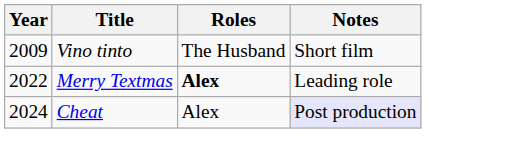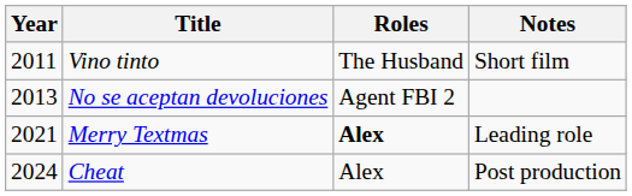 <table class="wikitable sortable">
 <tr>
 <th>Year</th>
 <th>Title</th>
 <th>Roles</th>
 <th>Notes</th>
 </tr>
 <tr>
-<td>2009</td>
+<td>2011</td>
 <td><em>Vino tinto</em></td>
 <td>The Husband</td>
 <td>Short film</td>
 </tr>
 <tr>
-<td>2022</td>
+<td>2013</td>
+<td><em><a href='#'>No se aceptan devoluciones</a></em></td>
+<td>Agent FBI 2</td>
+<td></td>
+</tr>
+<tr>
+<td>2021</td>
 <td><em><a href='#'>Merry Textmas</a></em></td>
 <td><strong>Alex</strong></td>
 <td>Leading role</td>
 </tr>
 <tr>
 <td>2024</td>
 <td><em><a href='#'>Cheat</a></em></td>
 <td>Alex</td>
-<td style="background: lavender;">Post production</td>
+<td>Post production</td>
 </tr>
 </table>
